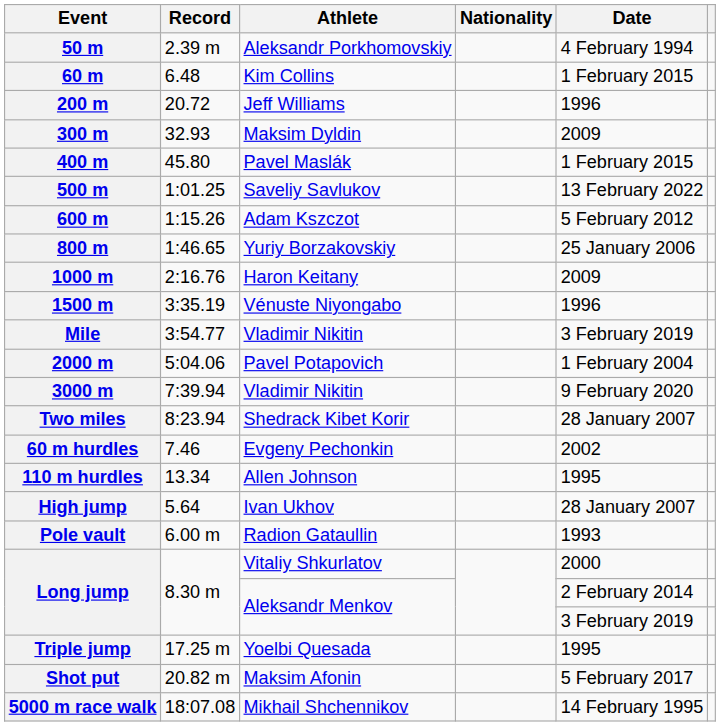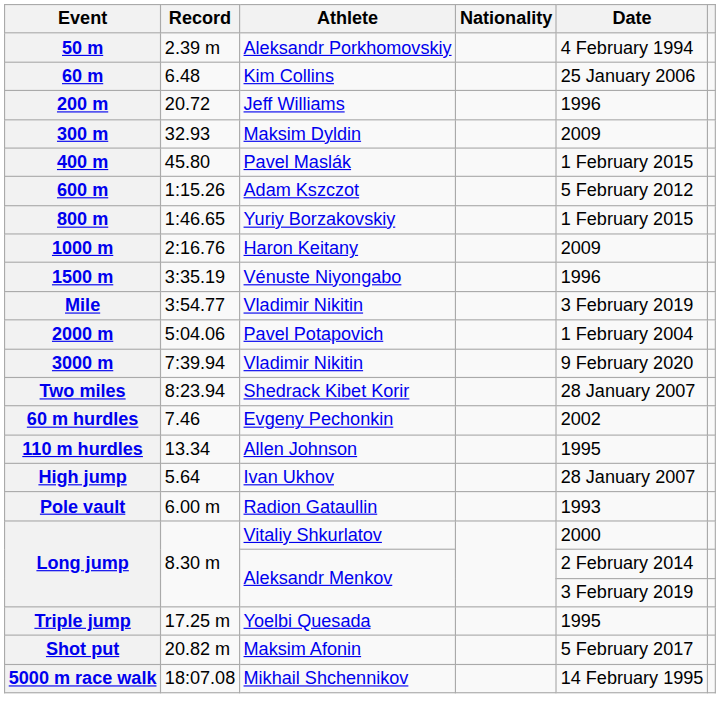 <table class="wikitable plainrowheaders sticky-header">
 <tr>
 <th scope="col">Event</th>
 <th scope="col">Record</th>
 <th scope="col">Athlete</th>
 <th scope="col">Nationality</th>
 <th scope="col">Date</th>
 <th scope="col"></th>
 </tr>
 <tr>
 <th scope="row"><a href='#'>50 m</a></th>
 <td>2.39 m</td>
 <td><a href='#'>Aleksandr Porkhomovskiy</a></td>
 <td></td>
 <td>4 February 1994</td>
 <td></td>
 </tr>
 <tr>
 <th scope="row"><a href='#'>60 m</a></th>
 <td>6.48</td>
 <td><a href='#'>Kim Collins</a></td>
 <td></td>
-<td>1 February 2015</td>
+<td>25 January 2006</td>
 <td></td>
 </tr>
 <tr>
 <th scope="row"><a href='#'>200 m</a></th>
 <td>20.72</td>
 <td><a href='#'>Jeff Williams</a></td>
 <td></td>
 <td>1996</td>
 <td></td>
 </tr>
 <tr>
 <th scope="row"><a href='#'>300 m</a></th>
 <td>32.93</td>
 <td><a href='#'>Maksim Dyldin</a></td>
 <td></td>
 <td>2009</td>
 <td></td>
 </tr>
 <tr>
 <th scope="row"><a href='#'>400 m</a></th>
 <td>45.80</td>
 <td><a href='#'>Pavel Maslák</a></td>
 <td></td>
 <td>1 February 2015</td>
 <td></td>
 </tr>
 <tr>
-<th scope="row"><a href='#'>500 m</a></th>
-<td>1:01.25</td>
-<td><a href='#'>Saveliy Savlukov</a></td>
-<td></td>
-<td>13 February 2022</td>
-<td></td>
-</tr>
-<tr>
 <th scope="row"><a href='#'>600 m</a></th>
 <td>1:15.26</td>
 <td><a href='#'>Adam Kszczot</a></td>
 <td></td>
 <td>5 February 2012</td>
 <td></td>
 </tr>
 <tr>
 <th scope="row"><a href='#'>800 m</a></th>
 <td>1:46.65</td>
 <td><a href='#'>Yuriy Borzakovskiy</a></td>
 <td></td>
-<td>25 January 2006</td>
+<td>1 February 2015</td>
 <td></td>
 </tr>
 <tr>
 <th scope="row"><a href='#'>1000 m</a></th>
 <td>2:16.76</td>
 <td><a href='#'>Haron Keitany</a></td>
 <td></td>
 <td>2009</td>
 <td></td>
 </tr>
 <tr>
 <th scope="row"><a href='#'>1500 m</a></th>
 <td>3:35.19</td>
 <td><a href='#'>Vénuste Niyongabo</a></td>
 <td></td>
 <td>1996</td>
 <td></td>
 </tr>
 <tr>
 <th scope="row"><a href='#'>Mile</a></th>
 <td>3:54.77</td>
 <td><a href='#'>Vladimir Nikitin</a></td>
 <td></td>
 <td>3 February 2019</td>
 <td></td>
 </tr>
 <tr>
 <th scope="row"><a href='#'>2000 m</a></th>
 <td>5:04.06</td>
 <td><a href='#'>Pavel Potapovich</a></td>
 <td></td>
 <td>1 February 2004</td>
 <td></td>
 </tr>
 <tr>
 <th scope="row"><a href='#'>3000 m</a></th>
 <td>7:39.94</td>
 <td><a href='#'>Vladimir Nikitin</a></td>
 <td></td>
 <td>9 February 2020</td>
 <td></td>
 </tr>
 <tr>
 <th scope="row"><a href='#'>Two miles</a></th>
 <td>8:23.94</td>
 <td><a href='#'>Shedrack Kibet Korir</a></td>
 <td></td>
 <td>28 January 2007</td>
 <td></td>
 </tr>
 <tr>
 <th scope="row"><a href='#'>60 m hurdles</a></th>
 <td>7.46</td>
 <td><a href='#'>Evgeny Pechonkin</a></td>
 <td></td>
 <td>2002</td>
 <td></td>
 </tr>
 <tr>
 <th scope="row"><a href='#'>110 m hurdles</a></th>
 <td>13.34</td>
 <td><a href='#'>Allen Johnson</a></td>
 <td></td>
 <td>1995</td>
 <td></td>
 </tr>
 <tr>
 <th scope="row"><a href='#'>High jump</a></th>
 <td>5.64</td>
 <td><a href='#'>Ivan Ukhov</a></td>
 <td></td>
 <td>28 January 2007</td>
 <td></td>
 </tr>
 <tr>
 <th scope="row"><a href='#'>Pole vault</a></th>
 <td>6.00 m</td>
 <td><a href='#'>Radion Gataullin</a></td>
 <td></td>
 <td>1993</td>
 <td></td>
 </tr>
 <tr>
 <th scope="rowgroup" rowspan="3"><a href='#'>Long jump</a></th>
 <td rowspan="3">8.30 m</td>
 <td><a href='#'>Vitaliy Shkurlatov</a></td>
 <td rowspan="3"></td>
 <td>2000</td>
 <td></td>
 </tr>
 <tr>
 <td rowspan="2"><a href='#'>Aleksandr Menkov</a></td>
 <td>2 February 2014</td>
 <td></td>
 </tr>
 <tr>
 <td>3 February 2019</td>
 <td></td>
 </tr>
 <tr>
 <th scope="row"><a href='#'>Triple jump</a></th>
 <td>17.25 m</td>
 <td><a href='#'>Yoelbi Quesada</a></td>
 <td></td>
 <td>1995</td>
 <td></td>
 </tr>
 <tr>
 <th scope="row"><a href='#'>Shot put</a></th>
 <td>20.82 m</td>
 <td><a href='#'>Maksim Afonin</a></td>
 <td></td>
 <td>5 February 2017</td>
 <td></td>
 </tr>
 <tr>
 <th scope="row"><a href='#'>5000 m race walk</a></th>
 <td>18:07.08</td>
 <td><a href='#'>Mikhail Shchennikov</a></td>
 <td></td>
 <td>14 February 1995</td>
 <td></td>
 </tr>
 </table>
